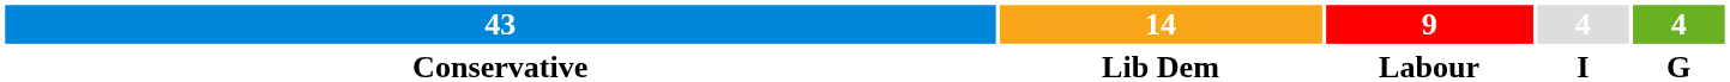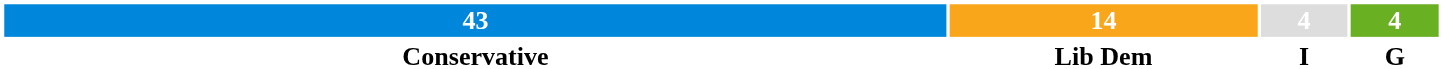 <table style="width:100%; text-align:center;">
 <tr style="color:white;">
 <td style="background:#0087DC; width:58.11%;"><strong>43</strong></td>
 <td style="background:#FAA61A; width:18.92%;"><strong>14</strong></td>
-<td style="background:red; width:12.16%;"><strong>9</strong></td>
 <td style="background:#DDDDDD; width:5.4%;"><strong>4</strong></td>
 <td style="background:#6AB023; width:5.4%;"><strong>4</strong></td>
 </tr>
 <tr>
 <td><span><strong>Conservative</strong></span></td>
 <td><span><strong>Lib Dem</strong></span></td>
-<td><span><strong>Labour</strong></span></td>
 <td><span><strong>I</strong></span></td>
 <td><span><strong>G</strong></span></td>
 </tr>
 </table>
